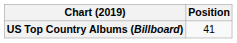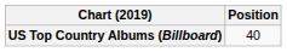 <table class="wikitable plainrowheaders" style="text-align:center">
 <tr>
 <th scope="col">Chart (2019)</th>
 <th scope="col">Position</th>
 </tr>
 <tr>
 <th scope="row">US Top Country Albums (<em>Billboard</em>)</th>
-<td>41</td>
+<td>40</td>
 </tr>
 </table>
